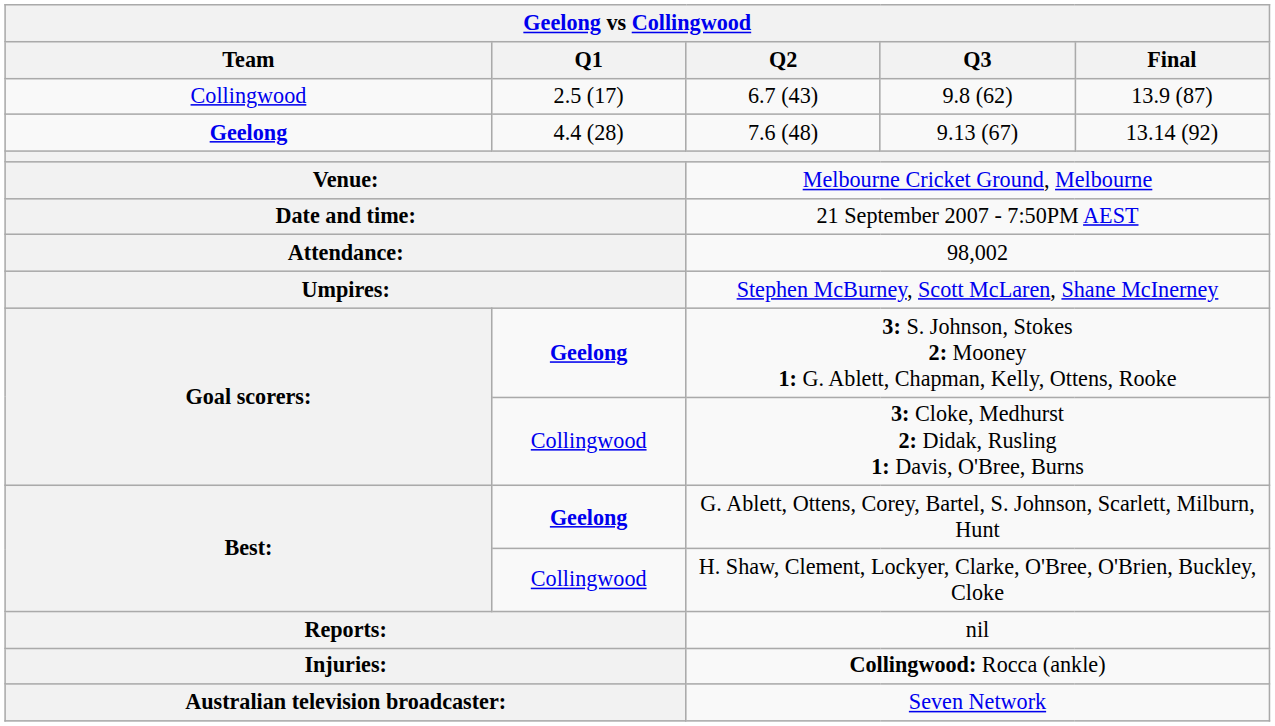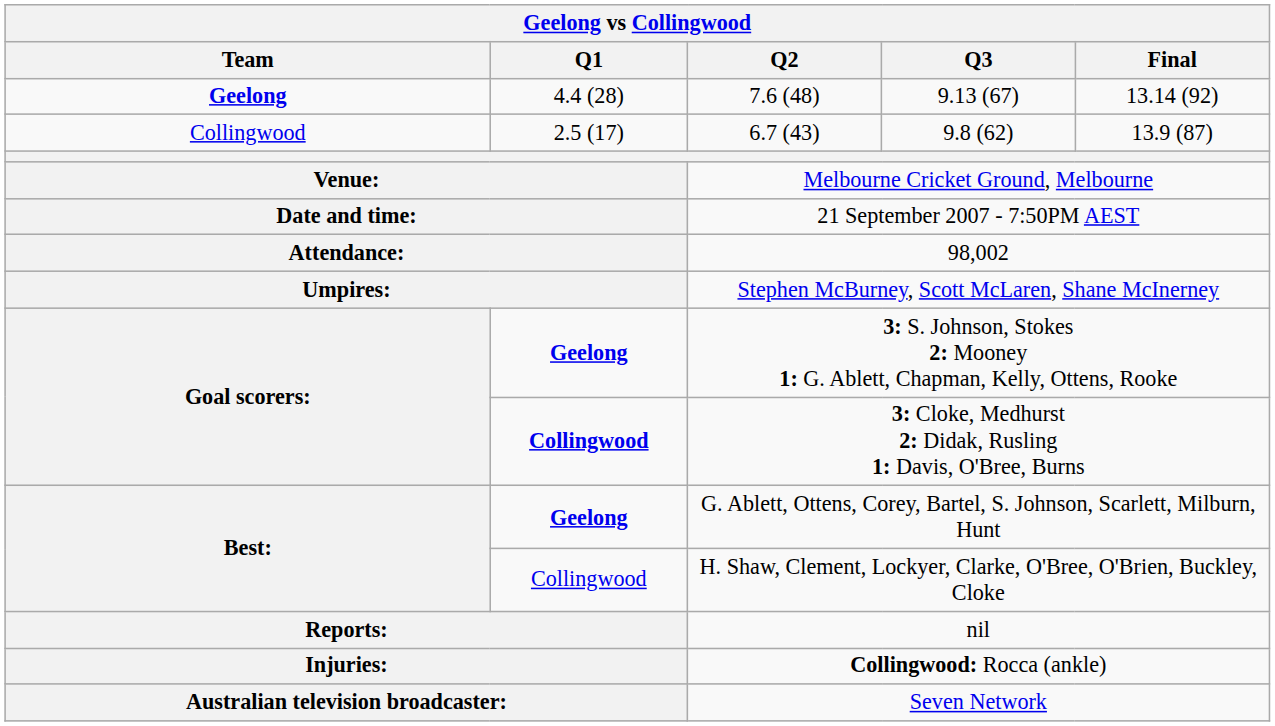 <table class="wikitable" style="margin:1em auto; font-size:90%; text-align:center; width:65%;">
 <tr>
 <th colspan="5"><strong><a href='#'>Geelong</a></strong> vs <a href='#'>Collingwood</a></th>
 </tr>
 <tr>
 <th width=25%>Team</th>
 <th width=10%>Q1</th>
 <th width=10%>Q2</th>
 <th width=10%>Q3</th>
 <th width=10%>Final</th>
 </tr>
 <tr>
+<td><strong><a href='#'>Geelong</a></strong></td>
+<td>4.4 (28)</td>
+<td>7.6 (48)</td>
+<td>9.13 (67)</td>
+<td>13.14 (92)</td>
+</tr>
+<tr>
 <td><a href='#'>Collingwood</a></td>
 <td>2.5 (17)</td>
 <td>6.7 (43)</td>
 <td>9.8 (62)</td>
 <td>13.9 (87)</td>
-</tr>
-<tr>
-<td><strong><a href='#'>Geelong</a></strong></td>
-<td>4.4 (28)</td>
-<td>7.6 (48)</td>
-<td>9.13 (67)</td>
-<td>13.14 (92)</td>
 </tr>
 <tr>
 <th colspan="5"></th>
 </tr>
 <tr>
 <th colspan="2">Venue:</th>
 <td colspan="3"><a href='#'>Melbourne Cricket Ground</a>, <a href='#'>Melbourne</a></td>
 </tr>
 <tr>
 <th colspan="2">Date and time:</th>
 <td colspan="3">21 September 2007 - 7:50PM <a href='#'>AEST</a></td>
 </tr>
 <tr>
 <th colspan="2">Attendance:</th>
 <td colspan="3">98,002</td>
 </tr>
 <tr>
 <th colspan="2">Umpires:</th>
 <td colspan="3"><a href='#'>Stephen McBurney</a>, <a href='#'>Scott McLaren</a>, <a href='#'>Shane McInerney</a></td>
 </tr>
 <tr>
 <th rowspan="2">Goal scorers:</th>
 <td><strong><a href='#'>Geelong</a></strong></td>
 <td colspan="3"><strong>3:</strong> S. Johnson, Stokes <br><strong>2:</strong> Mooney <br><strong>1:</strong> G. Ablett, Chapman, Kelly, Ottens, Rooke</td>
 </tr>
 <tr>
-<td><a href='#'>Collingwood</a></td>
+<td><strong><a href='#'>Collingwood</a></strong></td>
 <td colspan="3"><strong>3:</strong> Cloke, Medhurst <br> <strong>2:</strong> Didak, Rusling<br><strong>1:</strong> Davis, O'Bree, Burns</td>
 </tr>
 <tr>
 <th rowspan="2">Best:</th>
 <td><strong><a href='#'>Geelong</a></strong></td>
 <td colspan="3">G. Ablett, Ottens, Corey, Bartel, S. Johnson, Scarlett, Milburn, Hunt</td>
 </tr>
 <tr>
 <td><a href='#'>Collingwood</a></td>
 <td colspan="3">H. Shaw, Clement, Lockyer, Clarke, O'Bree, O'Brien, Buckley, Cloke</td>
 </tr>
 <tr>
 <th colspan="2">Reports:</th>
 <td colspan="3">nil</td>
 </tr>
 <tr>
 <th colspan="2">Injuries:</th>
 <td colspan="3"><strong>Collingwood:</strong> Rocca (ankle)</td>
 </tr>
 <tr>
 <th colspan="2">Australian television broadcaster:</th>
 <td colspan="3"><a href='#'>Seven Network</a></td>
 </tr>
 </table>
